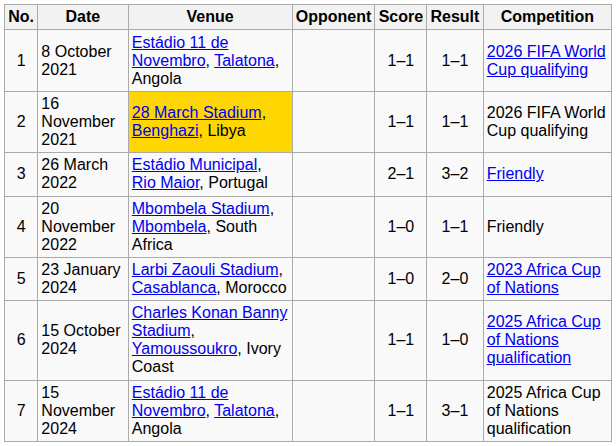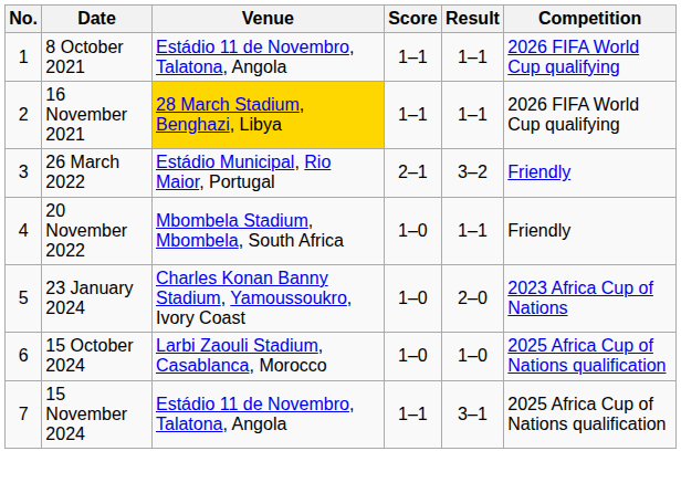 <table class="wikitable sortable">
 <tr>
 <th scope="col">No.</th>
 <th scope="col">Date</th>
 <th scope="col">Venue</th>
-<th scope="col">Opponent</th>
 <th scope="col">Score</th>
 <th scope="col">Result</th>
 <th scope="col">Competition</th>
 </tr>
 <tr>
 <td style="text-align:center">1</td>
 <td>8 October 2021</td>
 <td><a href='#'>Estádio 11 de Novembro</a>, <a href='#'>Talatona</a>, Angola</td>
-<td></td>
 <td align="center">1–1</td>
 <td style="text-align:center">1–1</td>
 <td><a href='#'>2026 FIFA World Cup qualifying</a></td>
 </tr>
 <tr>
 <td style="text-align:center">2</td>
 <td>16 November 2021</td>
 <td style="background: gold;"><a href='#'>28 March Stadium</a>, <a href='#'>Benghazi</a>, Libya</td>
-<td></td>
 <td align="center">1–1</td>
 <td style="text-align:center">1–1</td>
 <td>2026 FIFA World Cup qualifying</td>
 </tr>
 <tr>
 <td style="text-align:center">3</td>
 <td>26 March 2022</td>
 <td><a href='#'>Estádio Municipal</a>, <a href='#'>Rio Maior</a>, Portugal</td>
-<td></td>
 <td style="text-align:center">2–1</td>
 <td style="text-align:center">3–2</td>
 <td><a href='#'>Friendly</a></td>
 </tr>
 <tr>
 <td style="text-align:center">4</td>
 <td>20 November 2022</td>
 <td><a href='#'>Mbombela Stadium</a>, <a href='#'>Mbombela</a>, South Africa</td>
-<td></td>
 <td style="text-align:center">1–0</td>
 <td style="text-align:center">1–1</td>
 <td>Friendly</td>
 </tr>
 <tr>
 <td style="text-align:center">5</td>
 <td>23 January 2024</td>
-<td><a href='#'>Larbi Zaouli Stadium</a>, <a href='#'>Casablanca</a>, Morocco</td>
-<td></td>
+<td><a href='#'>Charles Konan Banny Stadium</a>, <a href='#'>Yamoussoukro</a>, Ivory Coast</td>
 <td style="text-align:center">1–0</td>
 <td style="text-align:center">2–0</td>
 <td><a href='#'>2023 Africa Cup of Nations</a></td>
 </tr>
 <tr>
 <td style="text-align:center">6</td>
 <td>15 October 2024</td>
-<td><a href='#'>Charles Konan Banny Stadium</a>, <a href='#'>Yamoussoukro</a>, Ivory Coast</td>
-<td></td>
-<td style="text-align:center">1–1</td>
+<td><a href='#'>Larbi Zaouli Stadium</a>, <a href='#'>Casablanca</a>, Morocco</td>
+<td style="text-align:center">1–0</td>
 <td style="text-align:center">1–0</td>
 <td><a href='#'>2025 Africa Cup of Nations qualification</a></td>
 </tr>
 <tr>
 <td style="text-align:center">7</td>
 <td>15 November 2024</td>
 <td><a href='#'>Estádio 11 de Novembro</a>, <a href='#'>Talatona</a>, Angola</td>
-<td></td>
 <td style="text-align:center">1–1</td>
 <td style="text-align:center">3–1</td>
 <td>2025 Africa Cup of Nations qualification</td>
 </tr>
 </table>
